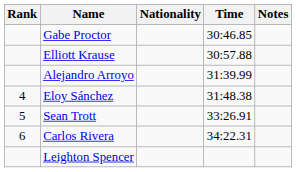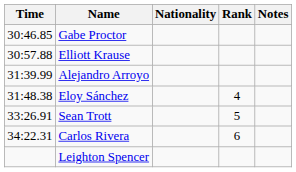 <table class="wikitable sortable" style="text-align:center">
 <tr>
-<th>Rank</th>
+<th>Time</th>
 <th>Name</th>
 <th>Nationality</th>
-<th>Time</th>
+<th>Rank</th>
 <th>Notes</th>
 </tr>
 <tr>
-<td></td>
+<td>30:46.85</td>
 <td align=left><a href='#'>Gabe Proctor</a></td>
 <td align=left></td>
-<td>30:46.85</td>
+<td></td>
 <td></td>
 </tr>
 <tr>
-<td></td>
+<td>30:57.88</td>
 <td align=left><a href='#'>Elliott Krause</a></td>
 <td align=left></td>
-<td>30:57.88</td>
+<td></td>
 <td></td>
 </tr>
 <tr>
-<td></td>
+<td>31:39.99</td>
 <td align=left><a href='#'>Alejandro Arroyo</a></td>
 <td align=left></td>
-<td>31:39.99</td>
+<td></td>
 <td></td>
 </tr>
 <tr>
-<td>4</td>
+<td>31:48.38</td>
 <td align=left><a href='#'>Eloy Sánchez</a></td>
 <td align=left></td>
-<td>31:48.38</td>
+<td>4</td>
 <td></td>
 </tr>
 <tr>
-<td>5</td>
+<td>33:26.91</td>
 <td align=left><a href='#'>Sean Trott</a></td>
 <td align=left></td>
-<td>33:26.91</td>
+<td>5</td>
 <td></td>
 </tr>
 <tr>
-<td>6</td>
+<td>34:22.31</td>
 <td align=left><a href='#'>Carlos Rivera</a></td>
 <td align=left></td>
-<td>34:22.31</td>
+<td>6</td>
 <td></td>
 </tr>
 <tr>
 <td></td>
 <td align=left><a href='#'>Leighton Spencer</a></td>
 <td align=left></td>
 <td></td>
 <td></td>
 </tr>
 </table>
